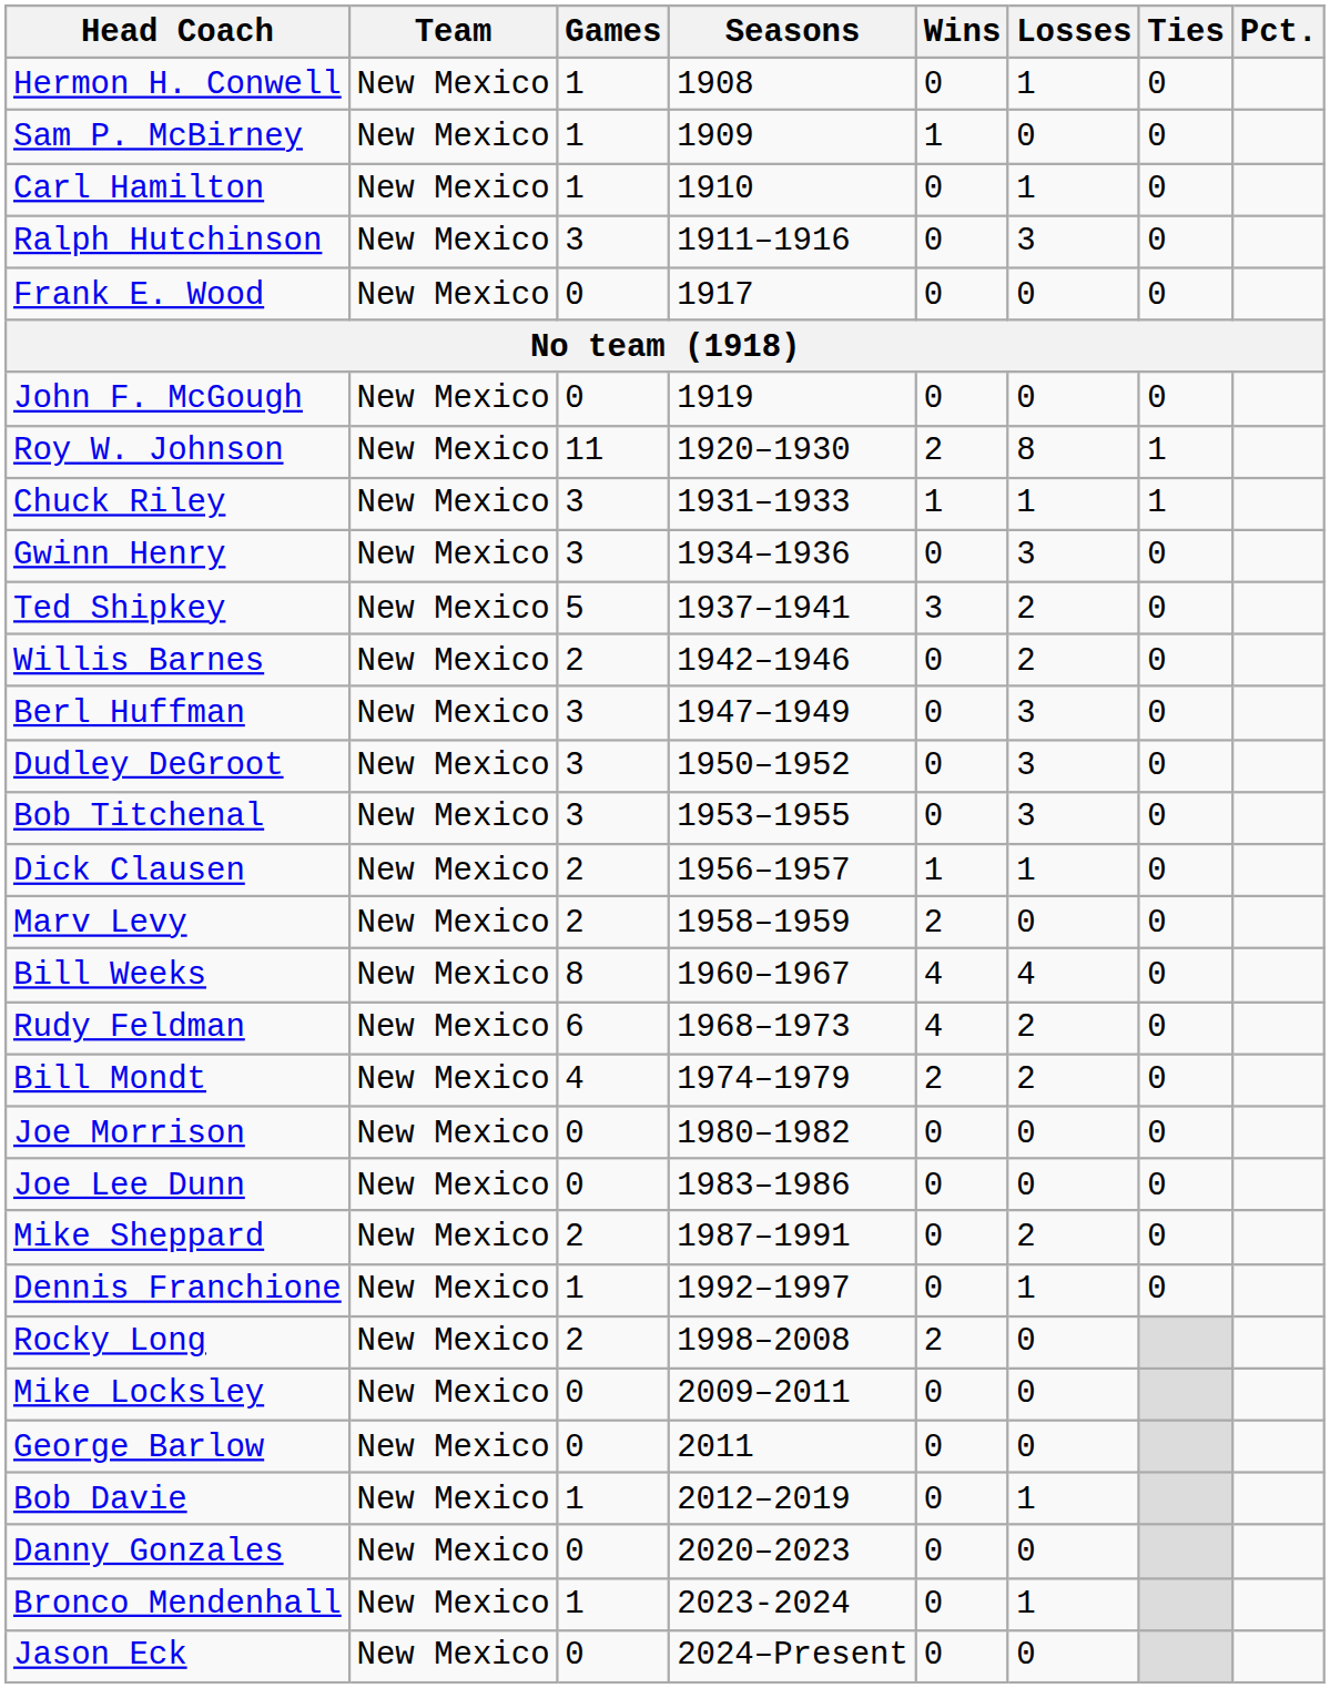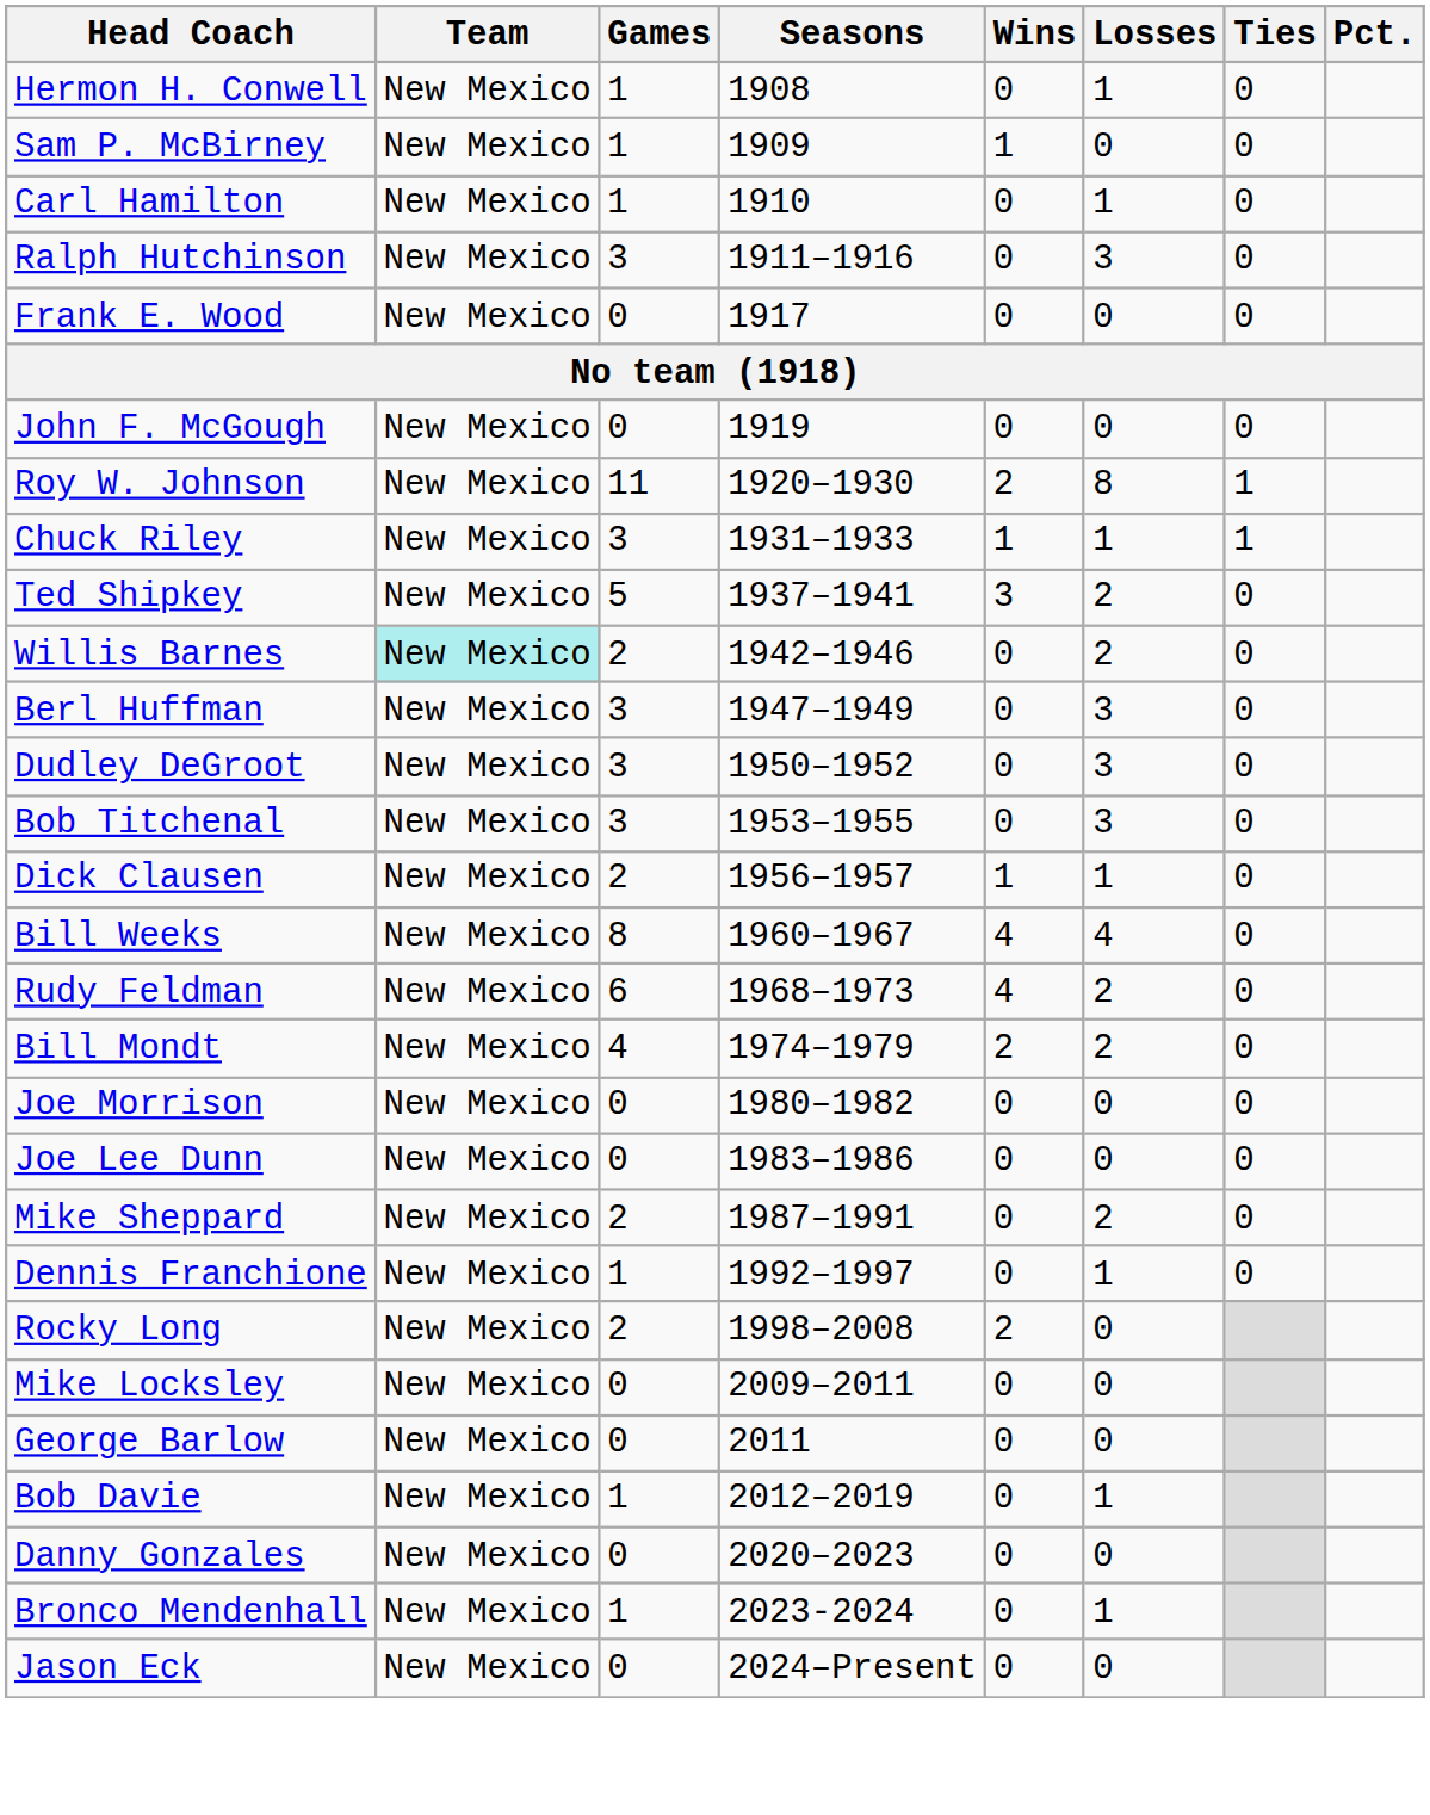 <table class="wikitable">
 <tr>
 <th>Head Coach</th>
 <th>Team</th>
 <th>Games</th>
 <th>Seasons</th>
 <th>Wins</th>
 <th>Losses</th>
 <th>Ties</th>
 <th>Pct.</th>
 </tr>
 <tr>
 <td><a href='#'>Hermon H. Conwell</a></td>
 <td>New Mexico</td>
 <td>1</td>
 <td>1908</td>
 <td>0</td>
 <td>1</td>
 <td>0</td>
 <td></td>
 </tr>
 <tr>
 <td><a href='#'>Sam P. McBirney</a></td>
 <td>New Mexico</td>
 <td>1</td>
 <td>1909</td>
 <td>1</td>
 <td>0</td>
 <td>0</td>
 <td></td>
 </tr>
 <tr>
 <td><a href='#'>Carl Hamilton</a></td>
 <td>New Mexico</td>
 <td>1</td>
 <td>1910</td>
 <td>0</td>
 <td>1</td>
 <td>0</td>
 <td></td>
 </tr>
 <tr>
 <td><a href='#'>Ralph Hutchinson</a></td>
 <td>New Mexico</td>
 <td>3</td>
 <td>1911–1916</td>
 <td>0</td>
 <td>3</td>
 <td>0</td>
 <td></td>
 </tr>
 <tr>
 <td><a href='#'>Frank E. Wood</a></td>
 <td>New Mexico</td>
 <td>0</td>
 <td>1917</td>
 <td>0</td>
 <td>0</td>
 <td>0</td>
 <td></td>
 </tr>
 <tr>
 <th colspan=8>No team (1918)</th>
 </tr>
 <tr>
 <td><a href='#'>John F. McGough</a></td>
 <td>New Mexico</td>
 <td>0</td>
 <td>1919</td>
 <td>0</td>
 <td>0</td>
 <td>0</td>
 <td></td>
 </tr>
 <tr>
 <td><a href='#'>Roy W. Johnson</a></td>
 <td>New Mexico</td>
 <td>11</td>
 <td>1920–1930</td>
 <td>2</td>
 <td>8</td>
 <td>1</td>
 <td></td>
 </tr>
 <tr>
 <td><a href='#'>Chuck Riley</a></td>
 <td>New Mexico</td>
 <td>3</td>
 <td>1931–1933</td>
 <td>1</td>
 <td>1</td>
 <td>1</td>
 <td></td>
 </tr>
 <tr>
-<td><a href='#'>Gwinn Henry</a></td>
-<td>New Mexico</td>
-<td>3</td>
-<td>1934–1936</td>
-<td>0</td>
-<td>3</td>
-<td>0</td>
-<td></td>
-</tr>
-<tr>
 <td><a href='#'>Ted Shipkey</a></td>
 <td>New Mexico</td>
 <td>5</td>
 <td>1937–1941</td>
 <td>3</td>
 <td>2</td>
 <td>0</td>
 <td></td>
 </tr>
 <tr>
 <td><a href='#'>Willis Barnes</a></td>
-<td>New Mexico</td>
+<td style="background: paleturquoise;">New Mexico</td>
 <td>2</td>
 <td>1942–1946</td>
 <td>0</td>
 <td>2</td>
 <td>0</td>
 <td></td>
 </tr>
 <tr>
 <td><a href='#'>Berl Huffman</a></td>
 <td>New Mexico</td>
 <td>3</td>
 <td>1947–1949</td>
 <td>0</td>
 <td>3</td>
 <td>0</td>
 <td></td>
 </tr>
 <tr>
 <td><a href='#'>Dudley DeGroot</a></td>
 <td>New Mexico</td>
 <td>3</td>
 <td>1950–1952</td>
 <td>0</td>
 <td>3</td>
 <td>0</td>
 <td></td>
 </tr>
 <tr>
 <td><a href='#'>Bob Titchenal</a></td>
 <td>New Mexico</td>
 <td>3</td>
 <td>1953–1955</td>
 <td>0</td>
 <td>3</td>
 <td>0</td>
 <td></td>
 </tr>
 <tr>
 <td><a href='#'>Dick Clausen</a></td>
 <td>New Mexico</td>
 <td>2</td>
 <td>1956–1957</td>
 <td>1</td>
 <td>1</td>
-<td>0</td>
-<td></td>
-</tr>
-<tr>
-<td><a href='#'>Marv Levy</a></td>
-<td>New Mexico</td>
-<td>2</td>
-<td>1958–1959</td>
-<td>2</td>
-<td>0</td>
 <td>0</td>
 <td></td>
 </tr>
 <tr>
 <td><a href='#'>Bill Weeks</a></td>
 <td>New Mexico</td>
 <td>8</td>
 <td>1960–1967</td>
 <td>4</td>
 <td>4</td>
 <td>0</td>
 <td></td>
 </tr>
 <tr>
 <td><a href='#'>Rudy Feldman</a></td>
 <td>New Mexico</td>
 <td>6</td>
 <td>1968–1973</td>
 <td>4</td>
 <td>2</td>
 <td>0</td>
 <td></td>
 </tr>
 <tr>
 <td><a href='#'>Bill Mondt</a></td>
 <td>New Mexico</td>
 <td>4</td>
 <td>1974–1979</td>
 <td>2</td>
 <td>2</td>
 <td>0</td>
 <td></td>
 </tr>
 <tr>
 <td><a href='#'>Joe Morrison</a></td>
 <td>New Mexico</td>
 <td>0</td>
 <td>1980–1982</td>
 <td>0</td>
 <td>0</td>
 <td>0</td>
 <td></td>
 </tr>
 <tr>
 <td><a href='#'>Joe Lee Dunn</a></td>
 <td>New Mexico</td>
 <td>0</td>
 <td>1983–1986</td>
 <td>0</td>
 <td>0</td>
 <td>0</td>
 <td></td>
 </tr>
 <tr>
 <td><a href='#'>Mike Sheppard</a></td>
 <td>New Mexico</td>
 <td>2</td>
 <td>1987–1991</td>
 <td>0</td>
 <td>2</td>
 <td>0</td>
 <td></td>
 </tr>
 <tr>
 <td><a href='#'>Dennis Franchione</a></td>
 <td>New Mexico</td>
 <td>1</td>
 <td>1992–1997</td>
 <td>0</td>
 <td>1</td>
 <td>0</td>
 <td></td>
 </tr>
 <tr>
 <td><a href='#'>Rocky Long</a></td>
 <td>New Mexico</td>
 <td>2</td>
 <td>1998–2008</td>
 <td>2</td>
 <td>0</td>
 <td style="background:#DCDCDC;"> </td>
 <td></td>
 </tr>
 <tr>
 <td><a href='#'>Mike Locksley</a></td>
 <td>New Mexico</td>
 <td>0</td>
 <td>2009–2011</td>
 <td>0</td>
 <td>0</td>
 <td style="background:#DCDCDC;"> </td>
 <td></td>
 </tr>
 <tr>
 <td><a href='#'>George Barlow</a></td>
 <td>New Mexico</td>
 <td>0</td>
 <td>2011</td>
 <td>0</td>
 <td>0</td>
 <td style="background:#DCDCDC;"> </td>
 <td></td>
 </tr>
 <tr>
 <td><a href='#'>Bob Davie</a></td>
 <td>New Mexico</td>
 <td>1</td>
 <td>2012–2019</td>
 <td>0</td>
 <td>1</td>
 <td style="background:#DCDCDC;"> </td>
 <td></td>
 </tr>
 <tr>
 <td><a href='#'>Danny Gonzales</a></td>
 <td>New Mexico</td>
 <td>0</td>
 <td>2020–2023</td>
 <td>0</td>
 <td>0</td>
 <td style="background:#DCDCDC;"> </td>
 <td></td>
 </tr>
 <tr>
 <td><a href='#'>Bronco Mendenhall</a></td>
 <td>New Mexico</td>
 <td>1</td>
 <td>2023-2024</td>
 <td>0</td>
 <td>1</td>
 <td style="background:#DCDCDC;"> </td>
 <td></td>
 </tr>
 <tr>
 <td><a href='#'>Jason Eck</a></td>
 <td>New Mexico</td>
 <td>0</td>
 <td>2024–Present</td>
 <td>0</td>
 <td>0</td>
 <td style="background:#DCDCDC;"> </td>
 <td></td>
 </tr>
 </table>
